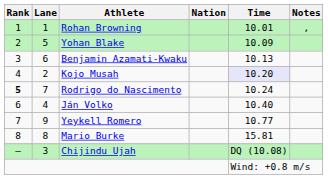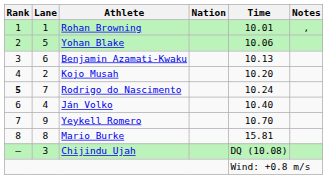 <table class="wikitable sortable" style="text-align:center;">
 <tr>
 <th>Rank</th>
 <th>Lane</th>
 <th>Athlete</th>
 <th>Nation</th>
 <th>Time</th>
 <th>Notes</th>
 </tr>
 <tr bgcolor=#bbf3bb>
 <td>1</td>
 <td>1</td>
 <td align="left"><a href='#'>Rohan Browning</a></td>
 <td align="left"></td>
 <td>10.01</td>
 <td>, </td>
 </tr>
 <tr bgcolor=#bbf3bb>
 <td>2</td>
 <td>5</td>
 <td align="left"><a href='#'>Yohan Blake</a></td>
 <td align="left"></td>
-<td>10.09</td>
+<td>10.06</td>
 <td></td>
 </tr>
 <tr>
 <td>3</td>
 <td>6</td>
 <td align="left"><a href='#'>Benjamin Azamati-Kwaku</a></td>
 <td align="left"></td>
 <td>10.13</td>
 <td></td>
 </tr>
 <tr>
 <td>4</td>
 <td>2</td>
 <td align="left"><a href='#'>Kojo Musah</a></td>
 <td align="left"></td>
-<td style="background: lavender;">10.20</td>
+<td>10.20</td>
 <td></td>
 </tr>
 <tr>
 <td><strong>5</strong></td>
 <td>7</td>
 <td align="left"><a href='#'>Rodrigo do Nascimento</a></td>
 <td align="left"></td>
 <td>10.24</td>
 <td></td>
 </tr>
 <tr>
 <td>6</td>
 <td>4</td>
 <td align="left"><a href='#'>Ján Volko</a></td>
 <td align="left"></td>
 <td>10.40</td>
 <td></td>
 </tr>
 <tr>
 <td>7</td>
 <td>9</td>
 <td align="left"><a href='#'>Yeykell Romero</a></td>
 <td align="left"></td>
-<td>10.77</td>
+<td>10.70</td>
 <td></td>
 </tr>
 <tr>
 <td>8</td>
 <td>8</td>
 <td align="left"><a href='#'>Mario Burke</a></td>
 <td align="left"></td>
 <td>15.81</td>
 </tr>
 <tr bgcolor=#bbf3bb>
 <td>—</td>
 <td>3</td>
 <td align="left"><a href='#'>Chijindu Ujah</a></td>
 <td align="left"></td>
 <td>DQ (10.08)</td>
 <td></td>
 </tr>
 <tr class="sortbottom">
 <td colspan=4></td>
 <td colspan="3" style="text-align:left;">Wind: +0.8 m/s</td>
 </tr>
 </table>
